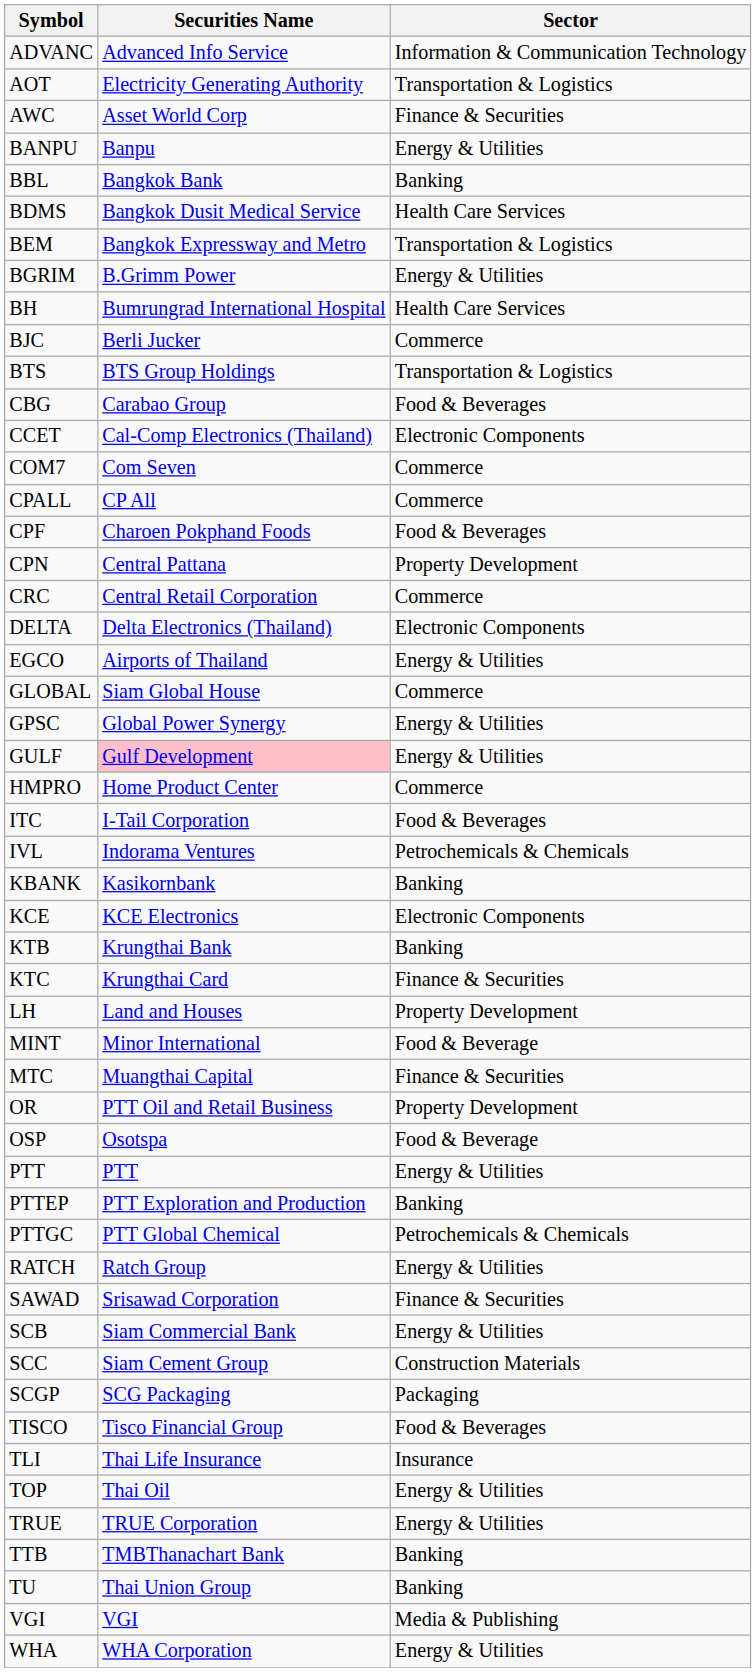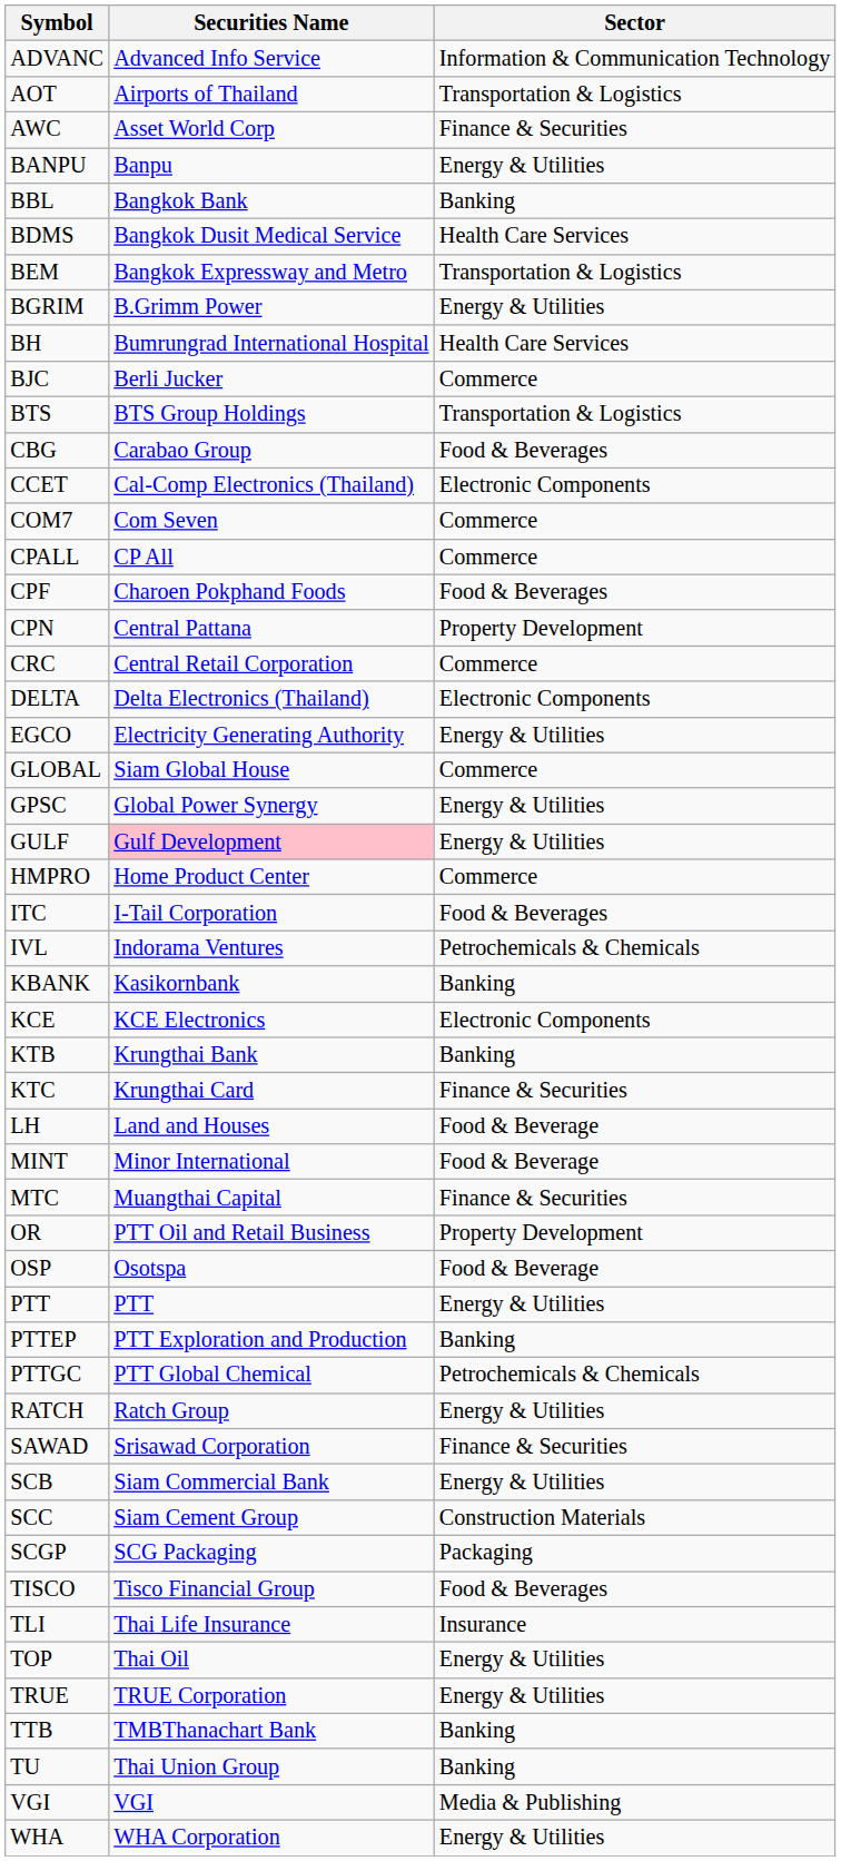 <table class="wikitable sortable">
 <tr>
 <th>Symbol</th>
 <th>Securities Name</th>
 <th>Sector</th>
 </tr>
 <tr>
 <td>ADVANC</td>
 <td><a href='#'>Advanced Info Service</a></td>
 <td>Information & Communication Technology</td>
 </tr>
 <tr>
 <td>AOT</td>
-<td><a href='#'>Electricity Generating Authority</a></td>
+<td><a href='#'>Airports of Thailand</a></td>
 <td>Transportation & Logistics</td>
 </tr>
 <tr>
 <td>AWC</td>
 <td><a href='#'>Asset World Corp</a></td>
 <td>Finance & Securities</td>
 </tr>
 <tr>
 <td>BANPU</td>
 <td><a href='#'>Banpu</a></td>
 <td>Energy & Utilities</td>
 </tr>
 <tr>
 <td>BBL</td>
 <td><a href='#'>Bangkok Bank</a></td>
 <td>Banking</td>
 </tr>
 <tr>
 <td>BDMS</td>
 <td><a href='#'>Bangkok Dusit Medical Service</a></td>
 <td>Health Care Services</td>
 </tr>
 <tr>
 <td>BEM</td>
 <td><a href='#'>Bangkok Expressway and Metro</a></td>
 <td>Transportation & Logistics</td>
 </tr>
 <tr>
 <td>BGRIM</td>
 <td><a href='#'>B.Grimm Power</a></td>
 <td>Energy & Utilities</td>
 </tr>
 <tr>
 <td>BH</td>
 <td><a href='#'>Bumrungrad International Hospital</a></td>
 <td>Health Care Services</td>
 </tr>
 <tr>
 <td>BJC</td>
 <td><a href='#'>Berli Jucker</a></td>
 <td>Commerce</td>
 </tr>
 <tr>
 <td>BTS</td>
 <td><a href='#'>BTS Group Holdings</a></td>
 <td>Transportation & Logistics</td>
 </tr>
 <tr>
 <td>CBG</td>
 <td><a href='#'>Carabao Group</a></td>
 <td>Food & Beverages</td>
 </tr>
 <tr>
 <td>CCET</td>
 <td><a href='#'>Cal-Comp Electronics (Thailand)</a></td>
 <td>Electronic Components</td>
 </tr>
 <tr>
 <td>COM7</td>
 <td><a href='#'>Com Seven</a></td>
 <td>Commerce</td>
 </tr>
 <tr>
 <td>CPALL</td>
 <td><a href='#'>CP All</a></td>
 <td>Commerce</td>
 </tr>
 <tr>
 <td>CPF</td>
 <td><a href='#'>Charoen Pokphand Foods</a></td>
 <td>Food & Beverages</td>
 </tr>
 <tr>
 <td>CPN</td>
 <td><a href='#'>Central Pattana</a></td>
 <td>Property Development</td>
 </tr>
 <tr>
 <td>CRC</td>
 <td><a href='#'>Central Retail Corporation</a></td>
 <td>Commerce</td>
 </tr>
 <tr>
 <td>DELTA</td>
 <td><a href='#'>Delta Electronics (Thailand)</a></td>
 <td>Electronic Components</td>
 </tr>
 <tr>
 <td>EGCO</td>
-<td><a href='#'>Airports of Thailand</a></td>
+<td><a href='#'>Electricity Generating Authority</a></td>
 <td>Energy & Utilities</td>
 </tr>
 <tr>
 <td>GLOBAL</td>
 <td><a href='#'>Siam Global House</a></td>
 <td>Commerce</td>
 </tr>
 <tr>
 <td>GPSC</td>
 <td><a href='#'>Global Power Synergy</a></td>
 <td>Energy & Utilities</td>
 </tr>
 <tr>
 <td>GULF</td>
 <td style="background: pink;"><a href='#'>Gulf Development</a></td>
 <td>Energy & Utilities</td>
 </tr>
 <tr>
 <td>HMPRO</td>
 <td><a href='#'>Home Product Center</a></td>
 <td>Commerce</td>
 </tr>
 <tr>
 <td>ITC</td>
 <td><a href='#'>I-Tail Corporation</a></td>
 <td>Food & Beverages</td>
 </tr>
 <tr>
 <td>IVL</td>
 <td><a href='#'>Indorama Ventures</a></td>
 <td>Petrochemicals & Chemicals</td>
 </tr>
 <tr>
 <td>KBANK</td>
 <td><a href='#'>Kasikornbank</a></td>
 <td>Banking</td>
 </tr>
 <tr>
 <td>KCE</td>
 <td><a href='#'>KCE Electronics</a></td>
 <td>Electronic Components</td>
 </tr>
 <tr>
 <td>KTB</td>
 <td><a href='#'>Krungthai Bank</a></td>
 <td>Banking</td>
 </tr>
 <tr>
 <td>KTC</td>
 <td><a href='#'>Krungthai Card</a></td>
 <td>Finance & Securities</td>
 </tr>
 <tr>
 <td>LH</td>
 <td><a href='#'>Land and Houses</a></td>
-<td>Property Development</td>
+<td>Food & Beverage</td>
 </tr>
 <tr>
 <td>MINT</td>
 <td><a href='#'>Minor International</a></td>
 <td>Food & Beverage</td>
 </tr>
 <tr>
 <td>MTC</td>
 <td><a href='#'>Muangthai Capital</a></td>
 <td>Finance & Securities</td>
 </tr>
 <tr>
 <td>OR</td>
 <td><a href='#'>PTT Oil and Retail Business</a></td>
 <td>Property Development</td>
 </tr>
 <tr>
 <td>OSP</td>
 <td><a href='#'>Osotspa</a></td>
 <td>Food & Beverage</td>
 </tr>
 <tr>
 <td>PTT</td>
 <td><a href='#'>PTT</a></td>
 <td>Energy & Utilities</td>
 </tr>
 <tr>
 <td>PTTEP</td>
 <td><a href='#'>PTT Exploration and Production</a></td>
 <td>Banking</td>
 </tr>
 <tr>
 <td>PTTGC</td>
 <td><a href='#'>PTT Global Chemical</a></td>
 <td>Petrochemicals & Chemicals</td>
 </tr>
 <tr>
 <td>RATCH</td>
 <td><a href='#'>Ratch Group</a></td>
 <td>Energy & Utilities</td>
 </tr>
 <tr>
 <td>SAWAD</td>
 <td><a href='#'>Srisawad Corporation</a></td>
 <td>Finance & Securities</td>
 </tr>
 <tr>
 <td>SCB</td>
 <td><a href='#'>Siam Commercial Bank</a></td>
 <td>Energy & Utilities</td>
 </tr>
 <tr>
 <td>SCC</td>
 <td><a href='#'>Siam Cement Group</a></td>
 <td>Construction Materials</td>
 </tr>
 <tr>
 <td>SCGP</td>
 <td><a href='#'>SCG Packaging</a></td>
 <td>Packaging</td>
 </tr>
 <tr>
 <td>TISCO</td>
 <td><a href='#'>Tisco Financial Group</a></td>
 <td>Food & Beverages</td>
 </tr>
 <tr>
 <td>TLI</td>
 <td><a href='#'>Thai Life Insurance</a></td>
 <td>Insurance</td>
 </tr>
 <tr>
 <td>TOP</td>
 <td><a href='#'>Thai Oil</a></td>
 <td>Energy & Utilities</td>
 </tr>
 <tr>
 <td>TRUE</td>
 <td><a href='#'>TRUE Corporation</a></td>
 <td>Energy & Utilities</td>
 </tr>
 <tr>
 <td>TTB</td>
 <td><a href='#'>TMBThanachart Bank</a></td>
 <td>Banking</td>
 </tr>
 <tr>
 <td>TU</td>
 <td><a href='#'>Thai Union Group</a></td>
 <td>Banking</td>
 </tr>
 <tr>
 <td>VGI</td>
 <td><a href='#'>VGI</a></td>
 <td>Media & Publishing</td>
 </tr>
 <tr>
 <td>WHA</td>
 <td><a href='#'>WHA Corporation</a></td>
 <td>Energy & Utilities</td>
 </tr>
 </table>
